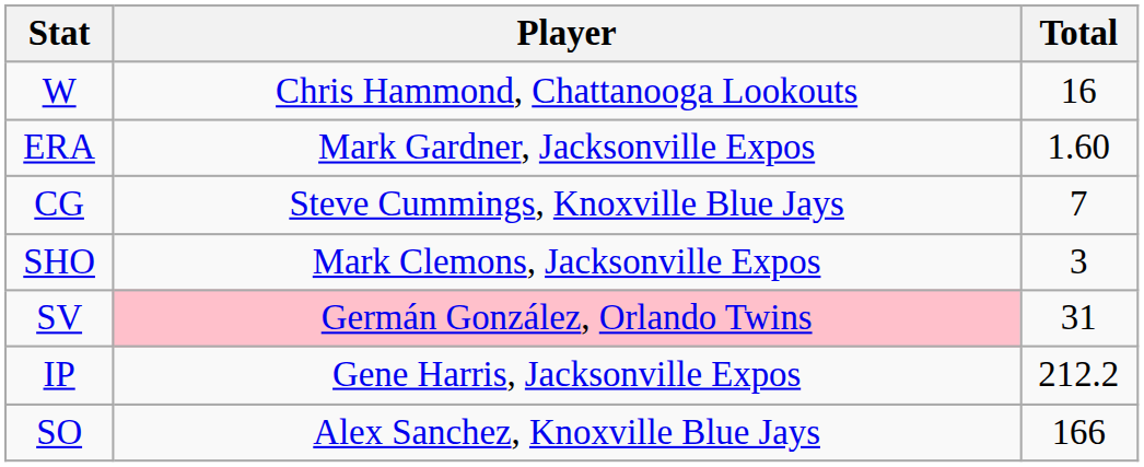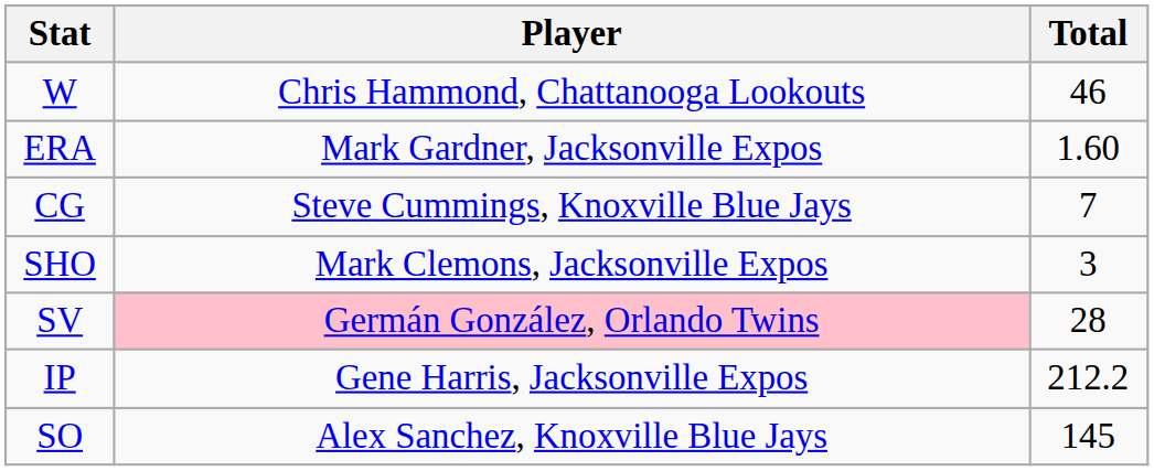 <table class="wikitable" width="40%" style="text-align:center;">
 <tr>
 <th width="5%">Stat</th>
 <th width="60%">Player</th>
 <th width="5%">Total</th>
 </tr>
 <tr>
 <td><a href='#'>W</a></td>
 <td><a href='#'>Chris Hammond</a>, <a href='#'>Chattanooga Lookouts</a></td>
-<td>16</td>
+<td>46</td>
 </tr>
 <tr>
 <td><a href='#'>ERA</a></td>
 <td><a href='#'>Mark Gardner</a>, <a href='#'>Jacksonville Expos</a></td>
 <td>1.60</td>
 </tr>
 <tr>
 <td><a href='#'>CG</a></td>
 <td><a href='#'>Steve Cummings</a>, <a href='#'>Knoxville Blue Jays</a></td>
 <td>7</td>
 </tr>
 <tr>
 <td><a href='#'>SHO</a></td>
 <td><a href='#'>Mark Clemons</a>, <a href='#'>Jacksonville Expos</a></td>
 <td>3</td>
 </tr>
 <tr>
 <td><a href='#'>SV</a></td>
 <td style="background: pink;"><a href='#'>Germán González</a>, <a href='#'>Orlando Twins</a></td>
-<td>31</td>
+<td>28</td>
 </tr>
 <tr>
 <td><a href='#'>IP</a></td>
 <td><a href='#'>Gene Harris</a>, <a href='#'>Jacksonville Expos</a></td>
 <td>212.2</td>
 </tr>
 <tr>
 <td><a href='#'>SO</a></td>
 <td><a href='#'>Alex Sanchez</a>, <a href='#'>Knoxville Blue Jays</a></td>
-<td>166</td>
+<td>145</td>
 </tr>
 </table>
